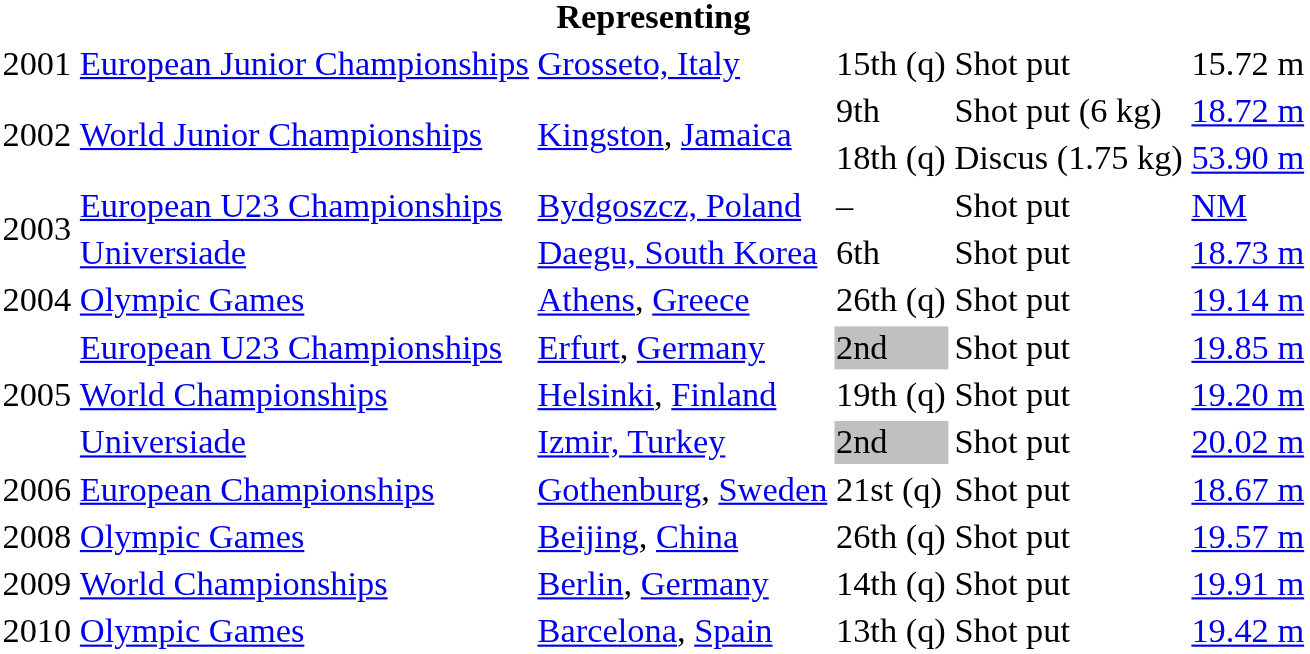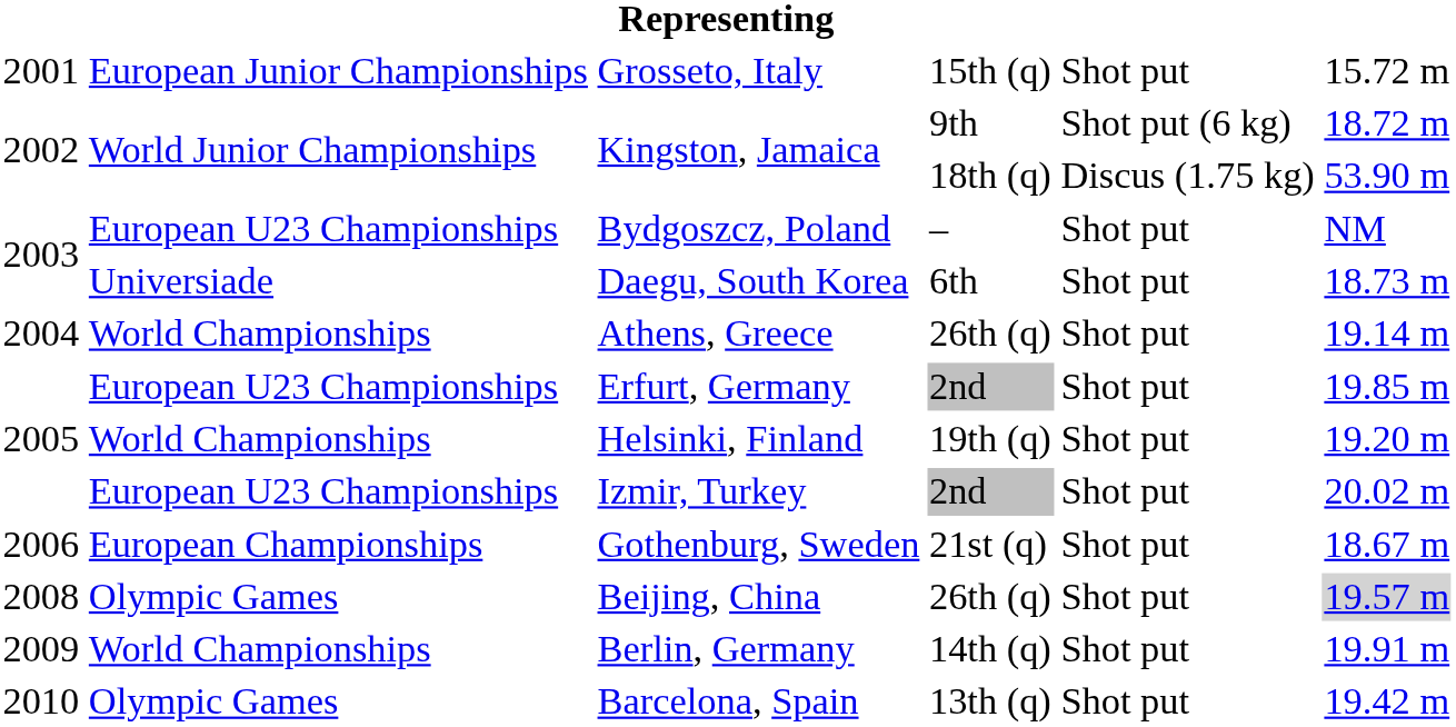 <table>
 <tr>
 <th colspan="6">Representing </th>
 </tr>
 <tr>
 <td>2001</td>
 <td><a href='#'>European Junior Championships</a></td>
 <td><a href='#'>Grosseto, Italy</a></td>
 <td>15th (q)</td>
 <td>Shot put</td>
 <td>15.72 m</td>
 </tr>
 <tr>
 <td rowspan=2>2002</td>
 <td rowspan=2><a href='#'>World Junior Championships</a></td>
 <td rowspan=2><a href='#'>Kingston</a>, <a href='#'>Jamaica</a></td>
 <td>9th</td>
 <td>Shot put (6 kg)</td>
 <td><a href='#'>18.72 m</a></td>
 </tr>
 <tr>
 <td>18th (q)</td>
 <td>Discus (1.75 kg)</td>
 <td><a href='#'>53.90 m</a></td>
 </tr>
 <tr>
 <td rowspan=2>2003</td>
 <td><a href='#'>European U23 Championships</a></td>
 <td><a href='#'>Bydgoszcz, Poland</a></td>
 <td>–</td>
 <td>Shot put</td>
 <td><a href='#'>NM</a></td>
 </tr>
 <tr>
 <td><a href='#'>Universiade</a></td>
 <td><a href='#'>Daegu, South Korea</a></td>
 <td>6th</td>
 <td>Shot put</td>
 <td><a href='#'>18.73 m</a></td>
 </tr>
 <tr>
 <td>2004</td>
-<td><a href='#'>Olympic Games</a></td>
+<td><a href='#'>World Championships</a></td>
 <td><a href='#'>Athens</a>, <a href='#'>Greece</a></td>
 <td>26th (q)</td>
 <td>Shot put</td>
 <td><a href='#'>19.14 m</a></td>
 </tr>
 <tr>
 <td rowspan=3>2005</td>
 <td><a href='#'>European U23 Championships</a></td>
 <td><a href='#'>Erfurt</a>, <a href='#'>Germany</a></td>
 <td bgcolor="silver">2nd</td>
 <td>Shot put</td>
 <td><a href='#'>19.85 m</a></td>
 </tr>
 <tr>
 <td><a href='#'>World Championships</a></td>
 <td><a href='#'>Helsinki</a>, <a href='#'>Finland</a></td>
 <td>19th (q)</td>
 <td>Shot put</td>
 <td><a href='#'>19.20 m</a></td>
 </tr>
 <tr>
-<td><a href='#'>Universiade</a></td>
+<td><a href='#'>European U23 Championships</a></td>
 <td><a href='#'>Izmir, Turkey</a></td>
 <td bgcolor=silver>2nd</td>
 <td>Shot put</td>
 <td><a href='#'>20.02 m</a></td>
 </tr>
 <tr>
 <td>2006</td>
 <td><a href='#'>European Championships</a></td>
 <td><a href='#'>Gothenburg</a>, <a href='#'>Sweden</a></td>
 <td>21st (q)</td>
 <td>Shot put</td>
 <td><a href='#'>18.67 m</a></td>
 </tr>
 <tr>
 <td>2008</td>
 <td><a href='#'>Olympic Games</a></td>
 <td><a href='#'>Beijing</a>, <a href='#'>China</a></td>
 <td>26th (q)</td>
 <td>Shot put</td>
-<td><a href='#'>19.57 m</a></td>
+<td style="background: lightgrey;"><a href='#'>19.57 m</a></td>
 </tr>
 <tr>
 <td>2009</td>
 <td><a href='#'>World Championships</a></td>
 <td><a href='#'>Berlin</a>, <a href='#'>Germany</a></td>
 <td>14th (q)</td>
 <td>Shot put</td>
 <td><a href='#'>19.91 m</a></td>
 </tr>
 <tr>
 <td>2010</td>
 <td><a href='#'>Olympic Games</a></td>
 <td><a href='#'>Barcelona</a>, <a href='#'>Spain</a></td>
 <td>13th (q)</td>
 <td>Shot put</td>
 <td><a href='#'>19.42 m</a></td>
 </tr>
 </table>
